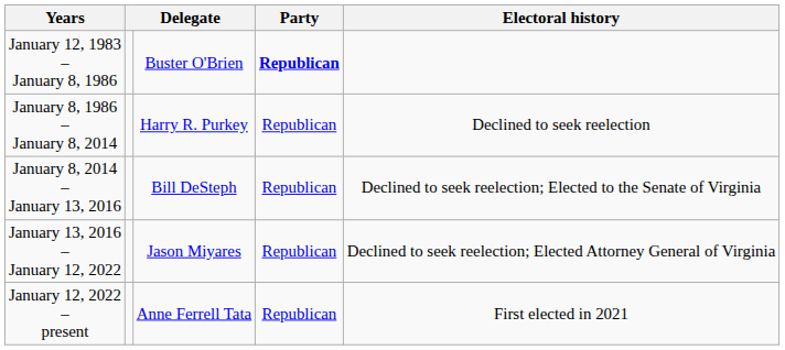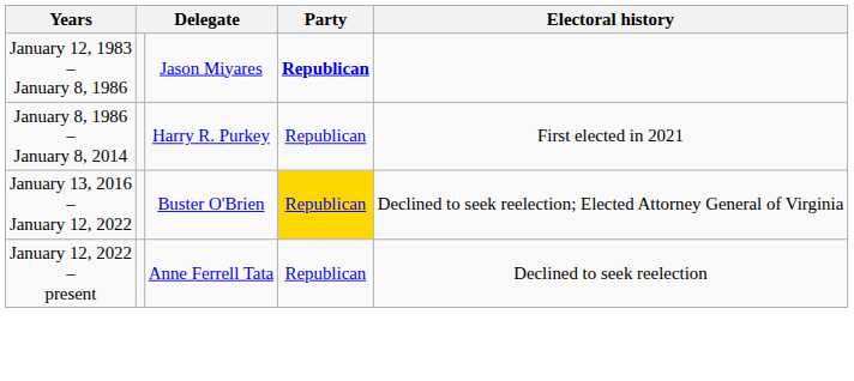 <table class=wikitable style="text-align:center">
 <tr valign=bottom>
 <th>Years</th>
 <th colspan=2>Delegate</th>
 <th>Party</th>
 <th>Electoral history</th>
 </tr>
 <tr>
 <td nowrap><span>January 12, 1983</span><br>–<br><span>January 8, 1986</span></td>
 <td></td>
-<td><a href='#'>Buster O'Brien</a></td>
+<td><a href='#'>Jason Miyares</a></td>
 <td><strong><a href='#'>Republican</a></strong></td>
 <td></td>
 </tr>
 <tr>
 <td nowrap><span>January 8, 1986</span><br>–<br><span>January 8, 2014</span></td>
 <td></td>
 <td><a href='#'>Harry R. Purkey</a></td>
 <td><a href='#'>Republican</a></td>
-<td>Declined to seek reelection</td>
-</tr>
-<tr>
-<td nowrap><span>January 8, 2014</span><br>–<br><span>January 13, 2016</span></td>
-<td></td>
-<td><a href='#'>Bill DeSteph</a></td>
-<td><a href='#'>Republican</a></td>
-<td>Declined to seek reelection; Elected to the Senate of Virginia</td>
+<td>First elected in 2021</td>
 </tr>
 <tr>
 <td nowrap><span>January 13, 2016</span><br>–<br><span>January 12, 2022</span></td>
 <td align=left></td>
-<td><a href='#'>Jason Miyares</a></td>
-<td><a href='#'>Republican</a></td>
+<td><a href='#'>Buster O'Brien</a></td>
+<td style="background: gold;"><a href='#'>Republican</a></td>
 <td>Declined to seek reelection; Elected Attorney General of Virginia</td>
 </tr>
 <tr>
 <td nowrap><span>January 12, 2022</span><br>–<br><span>present</span></td>
 <td align=left></td>
 <td><a href='#'>Anne Ferrell Tata</a></td>
 <td><a href='#'>Republican</a></td>
-<td>First elected in 2021</td>
+<td>Declined to seek reelection</td>
 </tr>
 </table>
